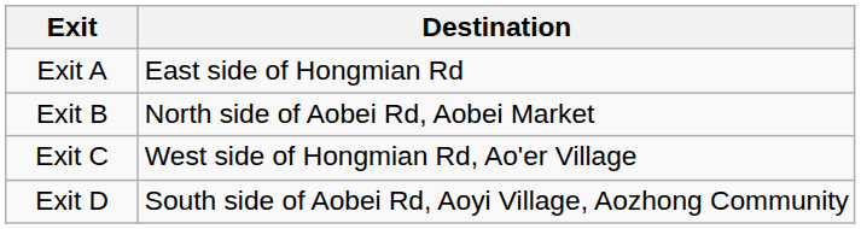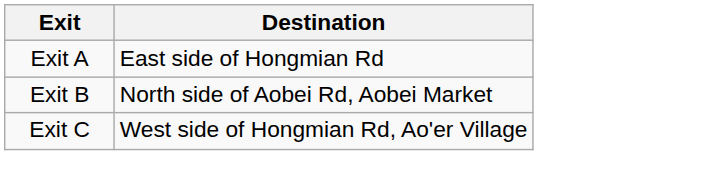 <table class="wikitable">
 <tr>
 <th style="width:70px">Exit</th>
 <th>Destination</th>
 </tr>
 <tr>
 <td align="center">Exit A</td>
 <td>East side of Hongmian Rd</td>
 </tr>
 <tr>
 <td align="center">Exit B</td>
 <td>North side of Aobei Rd, Aobei Market</td>
 </tr>
 <tr>
 <td align="center">Exit C</td>
 <td>West side of Hongmian Rd, Ao'er Village</td>
 </tr>
-<tr>
-<td align="center">Exit D</td>
-<td>South side of Aobei Rd, Aoyi Village, Aozhong Community</td>
-</tr>
 </table>
